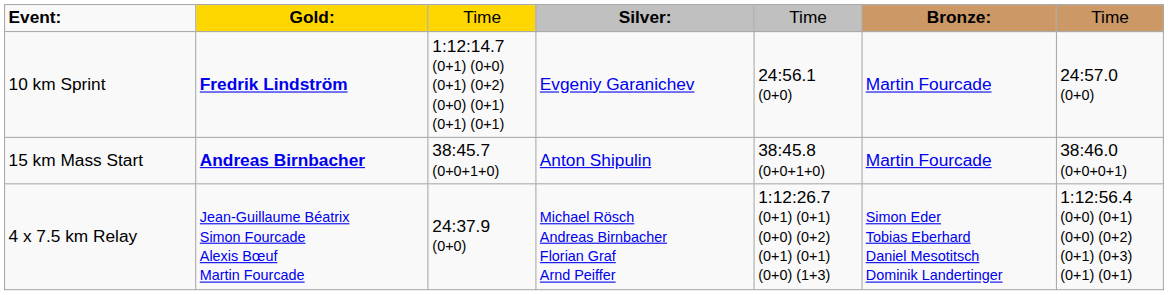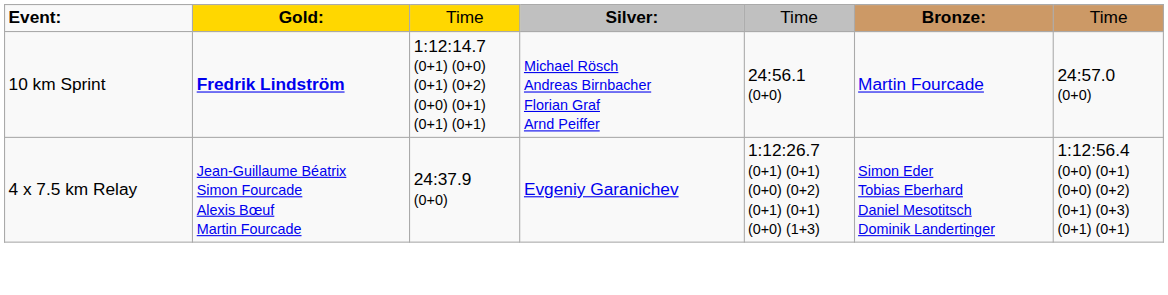 <table class="wikitable" width=85%>
 <tr>
 <td><strong>Event:</strong></td>
 <td style="text-align:center;background-color:gold;"><strong>Gold:</strong></td>
 <td style="text-align:center;background-color:gold;">Time</td>
 <td style="text-align:center;background-color:silver;"><strong>Silver:</strong></td>
 <td style="text-align:center;background-color:silver;">Time</td>
 <td style="text-align:center;background-color:#CC9966;"><strong>Bronze:</strong></td>
 <td style="text-align:center;background-color:#CC9966;">Time</td>
 </tr>
 <tr>
 <td>10 km Sprint<br></td>
 <td><strong><a href='#'>Fredrik Lindström</a></strong><br><small></small></td>
 <td>1:12:14.7<br><small>(0+1) (0+0)<br>(0+1) (0+2)<br>(0+0) (0+1)<br>(0+1) (0+1)</small></td>
-<td><a href='#'>Evgeniy Garanichev</a><br><small></small></td>
+<td>  <br><small><a href='#'>Michael Rösch</a><br><a href='#'>Andreas Birnbacher</a><br><a href='#'>Florian Graf</a><br><a href='#'>Arnd Peiffer</a></small></td>
 <td>24:56.1<br><small>(0+0)</small></td>
 <td><a href='#'>Martin Fourcade</a><br><small></small></td>
 <td>24:57.0<br><small>(0+0)</small></td>
 </tr>
 <tr>
-<td>15 km Mass Start<br><em></em></td>
-<td><strong><a href='#'>Andreas Birnbacher</a></strong><br><small></small></td>
-<td>38:45.7<br><small>(0+0+1+0)</small></td>
-<td><a href='#'>Anton Shipulin</a><br><small></small></td>
-<td>38:45.8<br><small>(0+0+1+0)</small></td>
-<td><a href='#'>Martin Fourcade</a><br><small></small></td>
-<td>38:46.0<br><small>(0+0+0+1)</small></td>
-</tr>
-<tr>
 <td>4 x 7.5 km Relay<br></td>
 <td>  <br><small><a href='#'>Jean-Guillaume Béatrix</a><br><a href='#'>Simon Fourcade</a><br><a href='#'>Alexis Bœuf</a><br><a href='#'>Martin Fourcade</a></small></td>
 <td>24:37.9<br><small>(0+0)</small></td>
-<td>  <br><small><a href='#'>Michael Rösch</a><br><a href='#'>Andreas Birnbacher</a><br><a href='#'>Florian Graf</a><br><a href='#'>Arnd Peiffer</a></small></td>
+<td><a href='#'>Evgeniy Garanichev</a><br><small></small></td>
 <td>1:12:26.7<br><small>(0+1) (0+1)<br>(0+0) (0+2)<br>(0+1) (0+1)<br>(0+0) (1+3)</small></td>
 <td>  <br><small><a href='#'>Simon Eder</a><br><a href='#'>Tobias Eberhard</a><br><a href='#'>Daniel Mesotitsch</a><br><a href='#'>Dominik Landertinger</a></small></td>
 <td>1:12:56.4 <br><small>(0+0) (0+1)<br>(0+0) (0+2)<br>(0+1) (0+3)<br>(0+1) (0+1)</small></td>
 </tr>
 </table>
